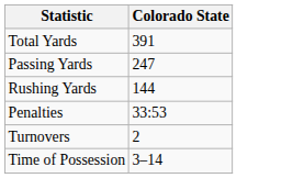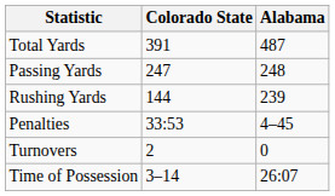 <table class="wikitable">
 <tr>
 <th>Statistic</th>
 <th>Colorado State</th>
+<th>Alabama</th>
 </tr>
 <tr>
 <td>Total Yards</td>
 <td>391</td>
+<td>487</td>
 </tr>
 <tr>
 <td>Passing Yards</td>
 <td>247</td>
+<td>248</td>
 </tr>
 <tr>
 <td>Rushing Yards</td>
 <td>144</td>
+<td>239</td>
 </tr>
 <tr>
 <td>Penalties</td>
 <td>33:53</td>
+<td>4–45</td>
 </tr>
 <tr>
 <td>Turnovers</td>
 <td>2</td>
+<td>0</td>
 </tr>
 <tr>
 <td>Time of Possession</td>
 <td>3–14</td>
+<td>26:07</td>
 </tr>
 </table>
